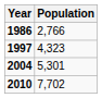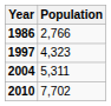 <table class="wikitable">
 <tr>
 <th>Year</th>
 <th>Population</th>
 </tr>
 <tr>
 <td><strong>1986</strong></td>
 <td>2,766</td>
 </tr>
 <tr>
 <td><strong>1997</strong></td>
 <td>4,323</td>
 </tr>
 <tr>
 <td><strong>2004</strong></td>
-<td>5,301</td>
+<td>5,311</td>
 </tr>
 <tr>
 <td><strong>2010</strong></td>
 <td>7,702</td>
 </tr>
 </table>
